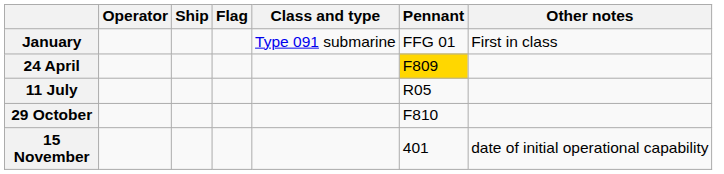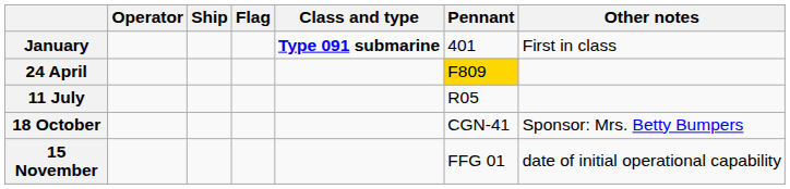 <table class="wikitable">
 <tr>
 <th width="90"></th>
 <th>Operator</th>
 <th>Ship</th>
 <th>Flag</th>
 <th>Class and type</th>
 <th>Pennant</th>
 <th>Other notes</th>
 </tr>
 <tr ---->
 <th>January</th>
 <td></td>
 <td><strong></strong></td>
 <td></td>
-<td><a href='#'>Type 091</a> submarine</td>
-<td>FFG 01</td>
+<td><strong><a href='#'>Type 091</a> submarine</strong></td>
+<td>401</td>
 <td>First in class</td>
 </tr>
 <tr ---->
 <th>24 April</th>
 <td></td>
 <td><strong></strong></td>
 <td></td>
 <td></td>
 <td style="background: gold;">F809</td>
 <td></td>
 </tr>
 <tr ---->
 <th>11 July</th>
 <td></td>
 <td><strong></strong></td>
 <td></td>
 <td></td>
 <td>R05</td>
 <td></td>
 </tr>
 <tr ---->
-<th>29 October</th>
+<th>18 October</th>
 <td></td>
 <td><strong></strong></td>
 <td></td>
 <td></td>
-<td>F810</td>
-<td></td>
+<td>CGN-41</td>
+<td>Sponsor: Mrs. <a href='#'>Betty Bumpers</a></td>
 </tr>
 <tr ---->
 <th>15 November</th>
 <td></td>
 <td><strong></strong></td>
 <td></td>
 <td></td>
-<td>401</td>
+<td>FFG 01</td>
 <td>date of initial operational capability</td>
 </tr>
 </table>
